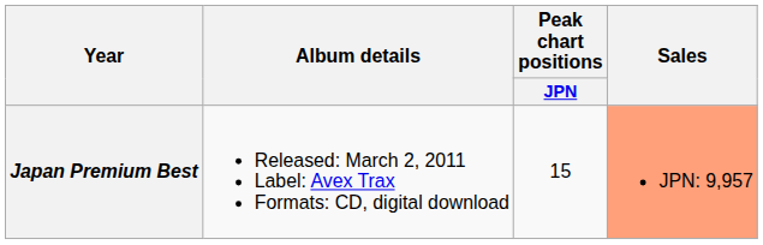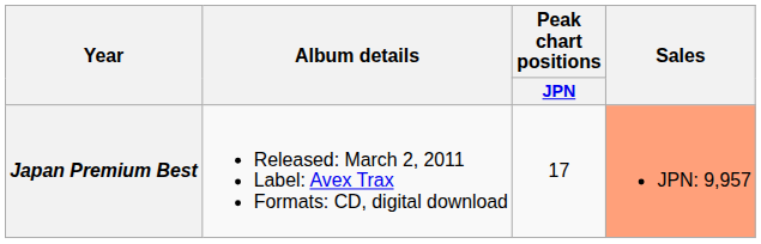 <table class="wikitable plainrowheaders">
 <tr>
 <th rowspan="2">Year</th>
 <th rowspan="2">Album details</th>
 <th>Peak chart positions</th>
 <th rowspan="2">Sales</th>
 </tr>
 <tr>
 <th scope="col" style="width:3em;font-size:90%;"><a href='#'>JPN</a></th>
 </tr>
 <tr>
 <th scope="row"><em>Japan Premium Best</em></th>
 <td><br><ul><li>Released: March 2, 2011</li><li>Label: <a href='#'>Avex Trax</a></li><li>Formats: CD, digital download</li></ul></td>
-<td align="center">15</td>
+<td align="center">17</td>
 <td style="background: lightsalmon;"><br><ul><li>JPN: 9,957</li></ul></td>
 </tr>
 </table>
